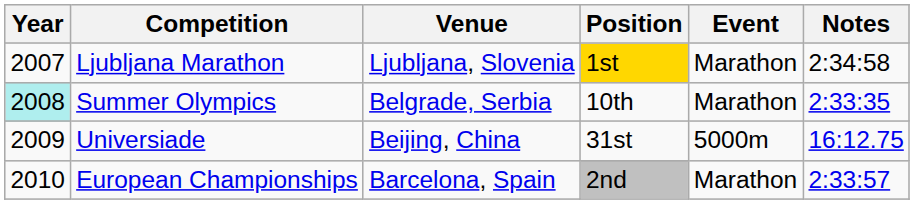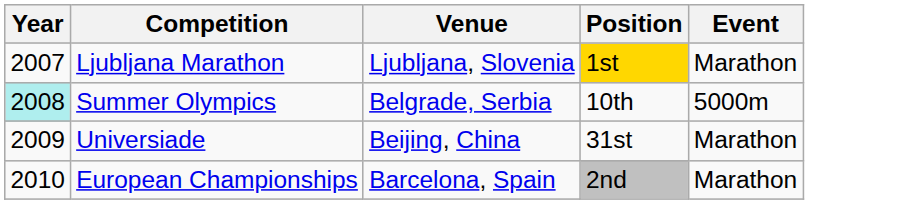 <table class=wikitable>
 <tr>
 <th>Year</th>
 <th>Competition</th>
 <th>Venue</th>
 <th>Position</th>
 <th>Event</th>
-<th>Notes</th>
 </tr>
 <tr>
 <td>2007</td>
 <td><a href='#'>Ljubljana Marathon</a></td>
 <td><a href='#'>Ljubljana</a>, <a href='#'>Slovenia</a></td>
 <td bgcolor=gold>1st</td>
 <td>Marathon</td>
-<td>2:34:58</td>
 </tr>
 <tr>
 <td style="background: paleturquoise;">2008</td>
 <td><a href='#'>Summer Olympics</a></td>
 <td><a href='#'>Belgrade, Serbia</a></td>
 <td>10th</td>
-<td>Marathon</td>
-<td><a href='#'>2:33:35</a></td>
+<td>5000m</td>
 </tr>
 <tr>
 <td>2009</td>
 <td><a href='#'>Universiade</a></td>
 <td><a href='#'>Beijing</a>, <a href='#'>China</a></td>
 <td>31st</td>
-<td>5000m</td>
-<td><a href='#'>16:12.75</a></td>
+<td>Marathon</td>
 </tr>
 <tr>
 <td>2010</td>
 <td><a href='#'>European Championships</a></td>
 <td><a href='#'>Barcelona</a>, <a href='#'>Spain</a></td>
 <td bgcolor="silver">2nd</td>
 <td>Marathon</td>
-<td><a href='#'>2:33:57</a></td>
 </tr>
 </table>
